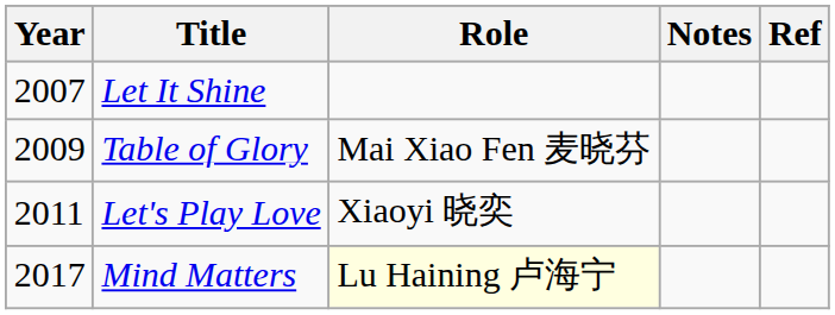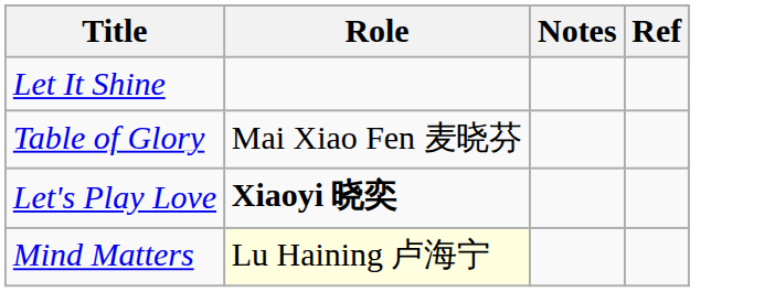 <table class="wikitable">
 <tr>
-<th>Year</th>
 <th>Title</th>
 <th>Role</th>
 <th>Notes</th>
 <th>Ref</th>
 </tr>
 <tr>
-<td>2007</td>
 <td><em><a href='#'>Let It Shine</a></em></td>
 <td></td>
 <td></td>
 <td></td>
 </tr>
 <tr>
-<td>2009</td>
 <td><em><a href='#'>Table of Glory</a></em></td>
 <td>Mai Xiao Fen 麦晓芬</td>
 <td></td>
 <td></td>
 </tr>
 <tr>
-<td>2011</td>
 <td><em><a href='#'>Let's Play Love</a></em></td>
-<td>Xiaoyi 晓奕</td>
+<td><strong>Xiaoyi 晓奕</strong></td>
 <td></td>
 <td></td>
 </tr>
 <tr>
-<td>2017</td>
 <td><em><a href='#'>Mind Matters</a></em></td>
 <td style="background: lightyellow;">Lu Haining 卢海宁</td>
 <td></td>
 <td></td>
 </tr>
 </table>
